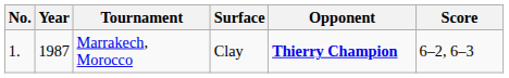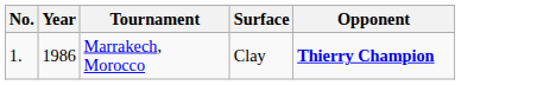 <table class="sortable wikitable" style=font-size:97%>
 <tr>
 <th>No.</th>
 <th>Year</th>
 <th style="width:130px">Tournament</th>
 <th>Surface</th>
 <th style="width:140px">Opponent</th>
-<th style="width:80px" class="unsortable">Score</th>
 </tr>
 <tr>
 <td>1.</td>
-<td>1987</td>
+<td>1986</td>
 <td><a href='#'>Marrakech</a>, <a href='#'>Morocco</a></td>
 <td>Clay</td>
 <td><strong> <a href='#'>Thierry Champion</a></strong></td>
-<td>6–2, 6–3</td>
 </tr>
 </table>
